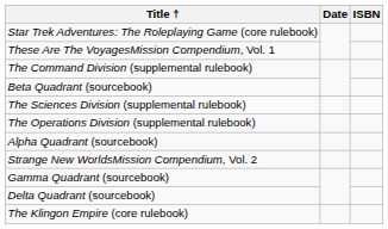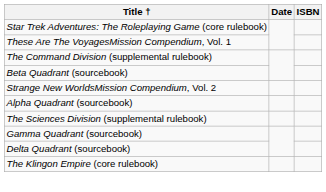 <table class="wikitable">
 <tr>
 <th>Title †</th>
 <th>Date</th>
 <th>ISBN</th>
 </tr>
 <tr>
 <td><em>Star Trek Adventures: The Roleplaying Game</em> (core rulebook)</td>
 <td rowspan="2"></td>
 <td></td>
 </tr>
 <tr>
 <td><em>These Are The Voyages</em><em>Mission Compendium</em>, Vol. 1</td>
 <td></td>
 </tr>
 <tr>
 <td><em>The Command Division</em> (supplemental rulebook)</td>
 <td rowspan="2"></td>
 <td></td>
 </tr>
 <tr>
 <td><em>Beta Quadrant</em> (sourcebook)</td>
 <td></td>
 </tr>
 <tr>
-<td><em>The Sciences Division</em> (supplemental rulebook)</td>
-<td></td>
-<td></td>
-</tr>
-<tr>
-<td><em>The Operations Division</em> (supplemental rulebook)</td>
+<td><em>Strange New Worlds</em><em>Mission Compendium</em>, Vol. 2</td>
 <td></td>
 <td></td>
 </tr>
 <tr>
 <td><em>Alpha Quadrant</em> (sourcebook)</td>
 <td></td>
 <td></td>
 </tr>
 <tr>
-<td><em>Strange New Worlds</em><em>Mission Compendium</em>, Vol. 2</td>
+<td><em>The Sciences Division</em> (supplemental rulebook)</td>
 <td></td>
 <td></td>
 </tr>
 <tr>
 <td><em>Gamma Quadrant</em> (sourcebook)</td>
 <td rowspan="2"></td>
 <td></td>
 </tr>
 <tr>
 <td><em>Delta Quadrant</em> (sourcebook)</td>
 <td></td>
 </tr>
 <tr>
 <td><em>The Klingon Empire</em> (core rulebook)</td>
 <td></td>
 <td></td>
 </tr>
 </table>
